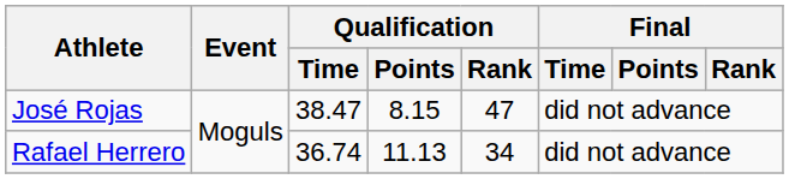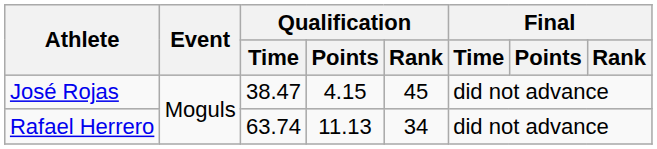 <table class="wikitable" style="font-size:90%">
 <tr>
 <th rowspan="2">Athlete</th>
 <th rowspan="2">Event</th>
 <th colspan="3">Qualification</th>
 <th colspan="3">Final</th>
 </tr>
 <tr>
 <th>Time</th>
 <th>Points</th>
 <th>Rank</th>
 <th>Time</th>
 <th>Points</th>
 <th>Rank</th>
 </tr>
 <tr>
 <td><a href='#'>José Rojas</a></td>
 <td rowspan="2">Moguls</td>
 <td align="center">38.47</td>
-<td align="center">8.15</td>
-<td align="center">47</td>
+<td align="center">4.15</td>
+<td align="center">45</td>
 <td colspan="3">did not advance</td>
 </tr>
 <tr>
 <td><a href='#'>Rafael Herrero</a></td>
-<td align="center">36.74</td>
+<td align="center">63.74</td>
 <td align="center">11.13</td>
 <td align="center">34</td>
 <td colspan="3">did not advance</td>
 </tr>
 </table>
